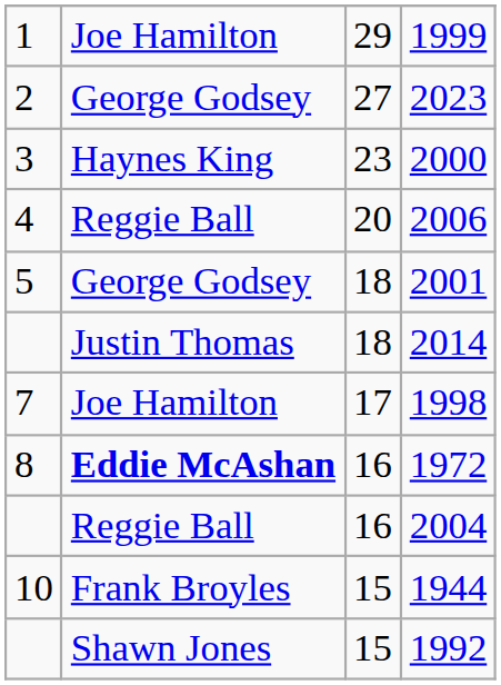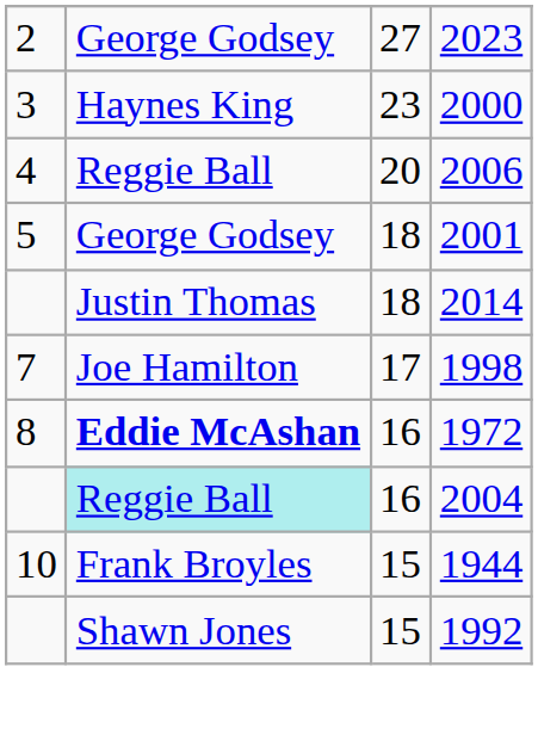 <table class="wikitable">
 <tr>
-</tr>
-<tr>
-<td>1</td>
-<td><a href='#'>Joe Hamilton</a></td>
-<td>29</td>
-<td><a href='#'>1999</a></td>
 </tr>
 <tr>
 <td>2</td>
 <td><a href='#'>George Godsey</a></td>
 <td>27</td>
 <td><a href='#'>2023</a></td>
 </tr>
 <tr>
 <td>3</td>
 <td><a href='#'>Haynes King</a></td>
 <td>23</td>
 <td><a href='#'>2000</a></td>
 </tr>
 <tr>
 <td>4</td>
 <td><a href='#'>Reggie Ball</a></td>
 <td>20</td>
 <td><a href='#'>2006</a></td>
 </tr>
 <tr>
 <td>5</td>
 <td><a href='#'>George Godsey</a></td>
 <td>18</td>
 <td><a href='#'>2001</a></td>
 </tr>
 <tr>
 <td></td>
 <td><a href='#'>Justin Thomas</a></td>
 <td>18</td>
 <td><a href='#'>2014</a></td>
 </tr>
 <tr>
 <td>7</td>
 <td><a href='#'>Joe Hamilton</a></td>
 <td>17</td>
 <td><a href='#'>1998</a></td>
 </tr>
 <tr>
 <td>8</td>
 <td><strong><a href='#'>Eddie McAshan</a></strong></td>
 <td>16</td>
 <td><a href='#'>1972</a></td>
 </tr>
 <tr>
 <td></td>
-<td><a href='#'>Reggie Ball</a></td>
+<td style="background: paleturquoise;"><a href='#'>Reggie Ball</a></td>
 <td>16</td>
 <td><a href='#'>2004</a></td>
 </tr>
 <tr>
 <td>10</td>
 <td><a href='#'>Frank Broyles</a></td>
 <td>15</td>
 <td><a href='#'>1944</a></td>
 </tr>
 <tr>
 <td></td>
 <td><a href='#'>Shawn Jones</a></td>
 <td>15</td>
 <td><a href='#'>1992</a></td>
 </tr>
 </table>
